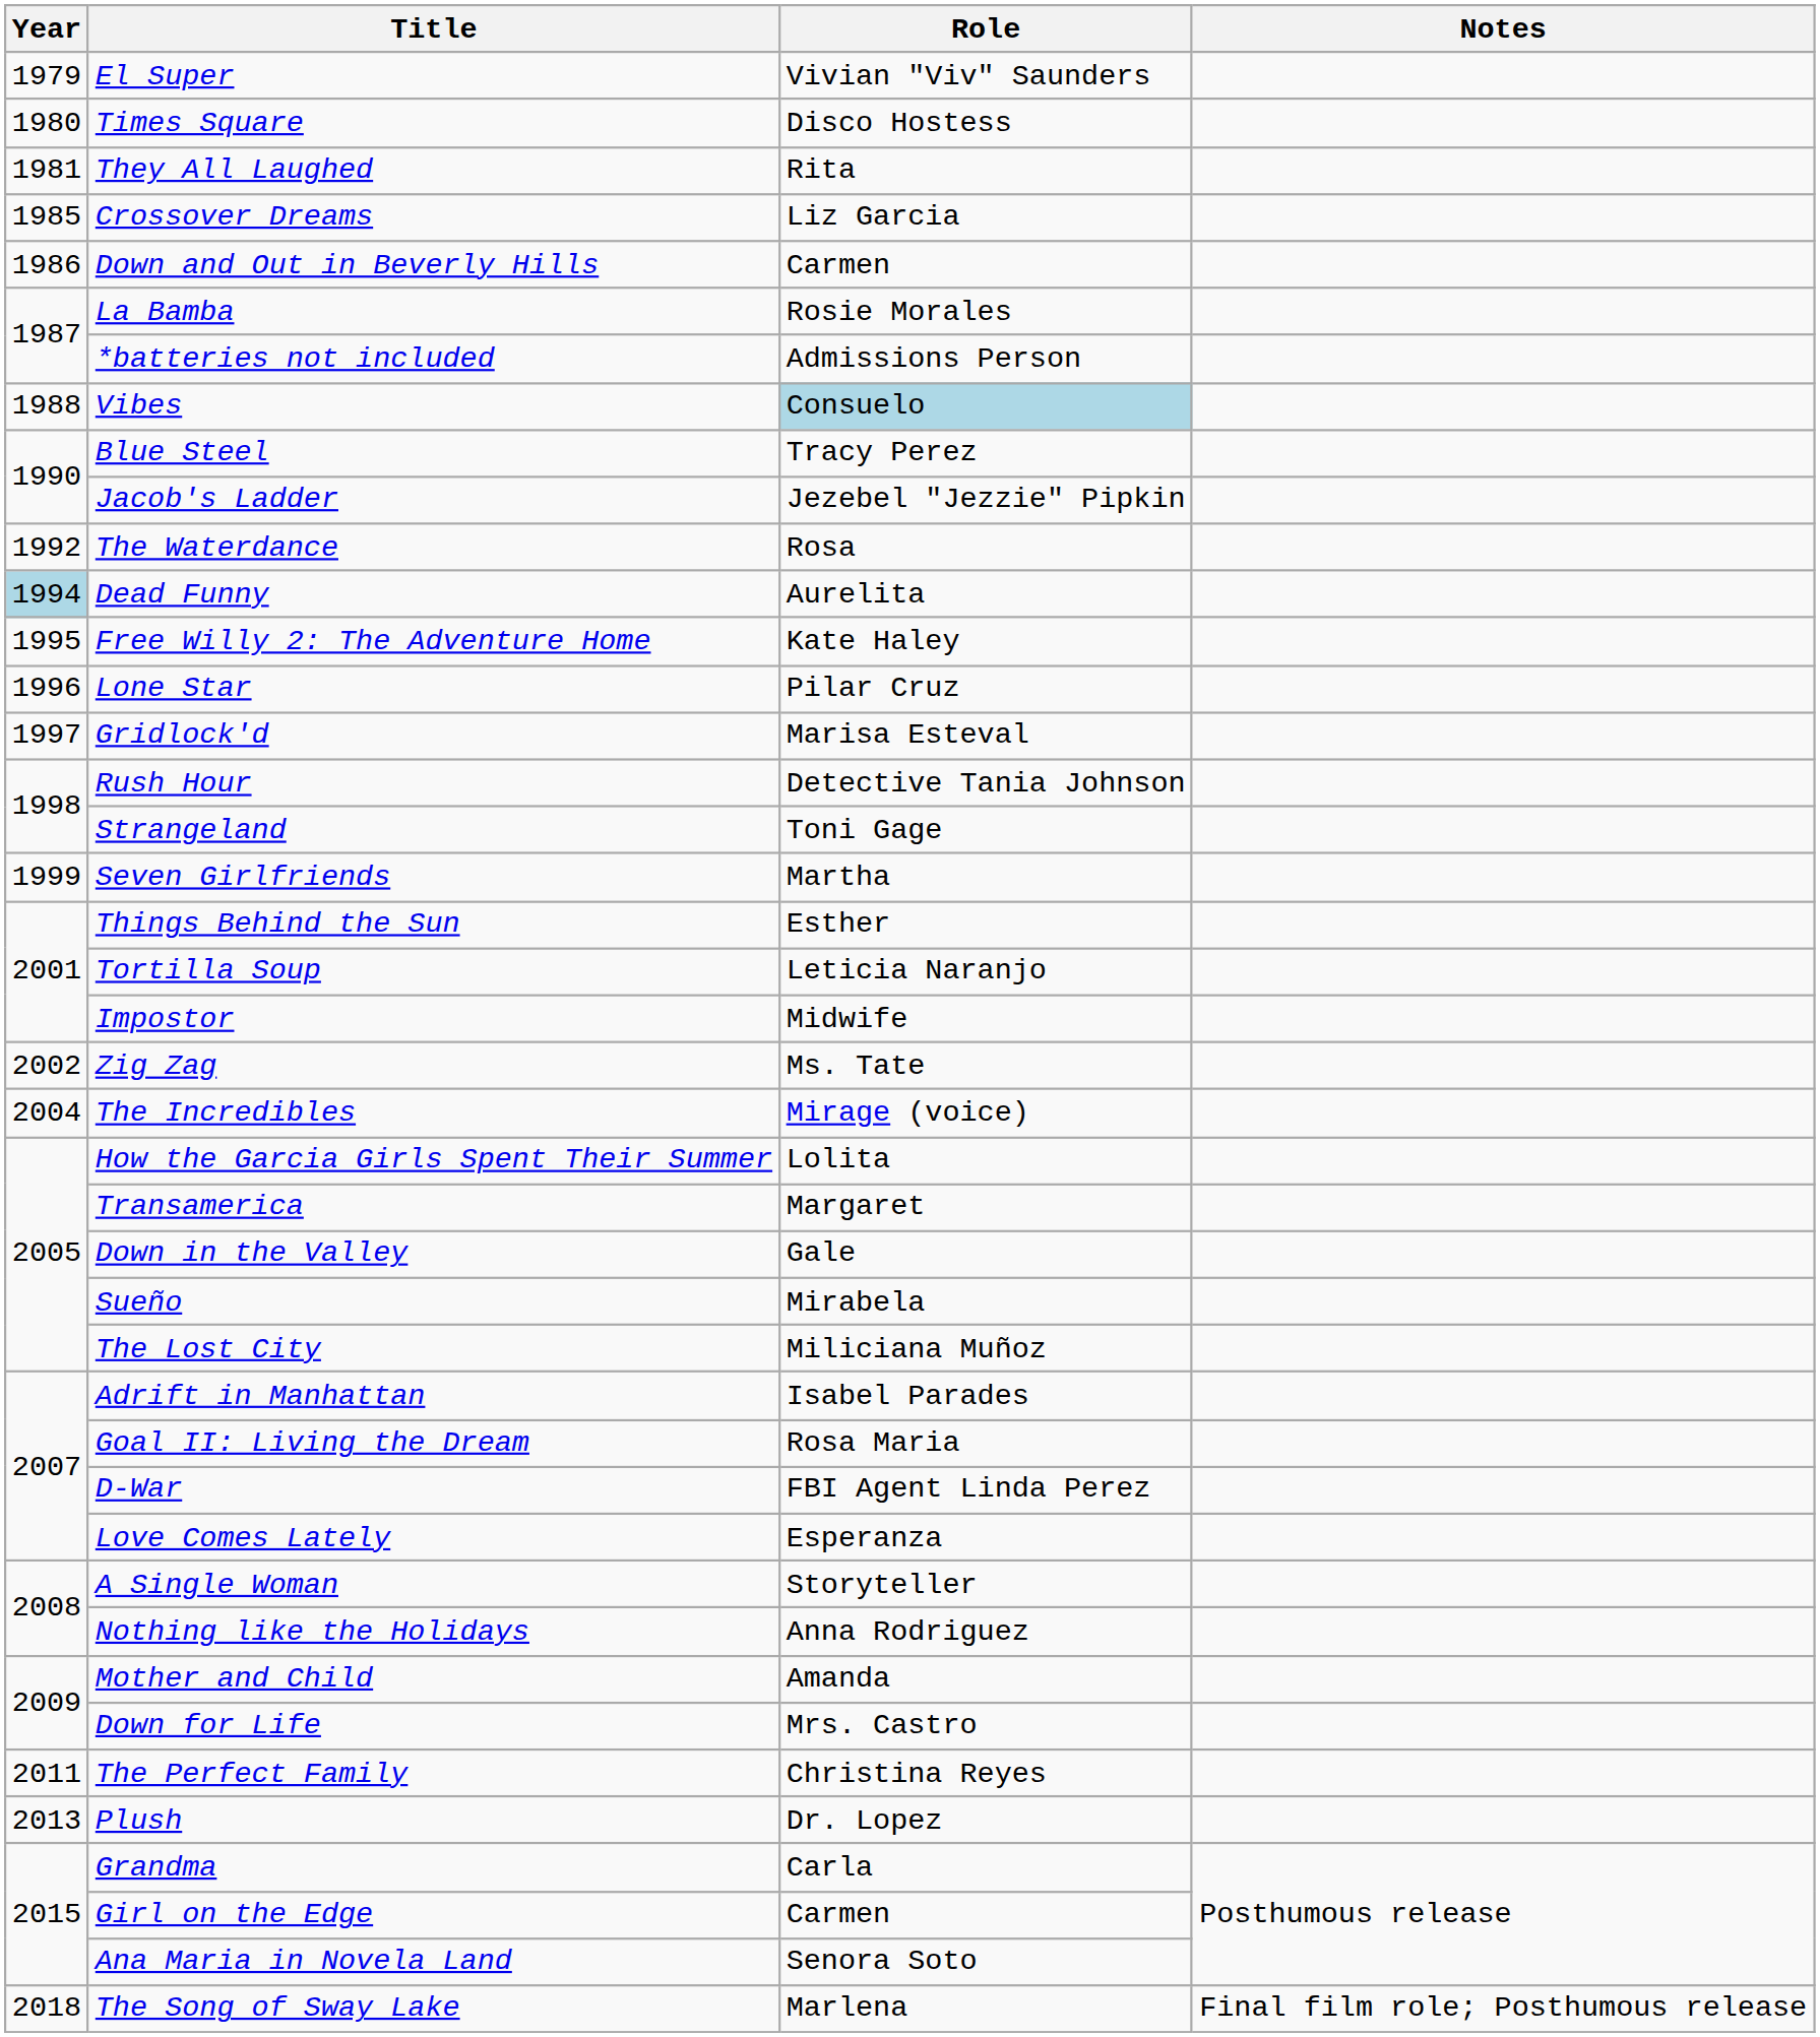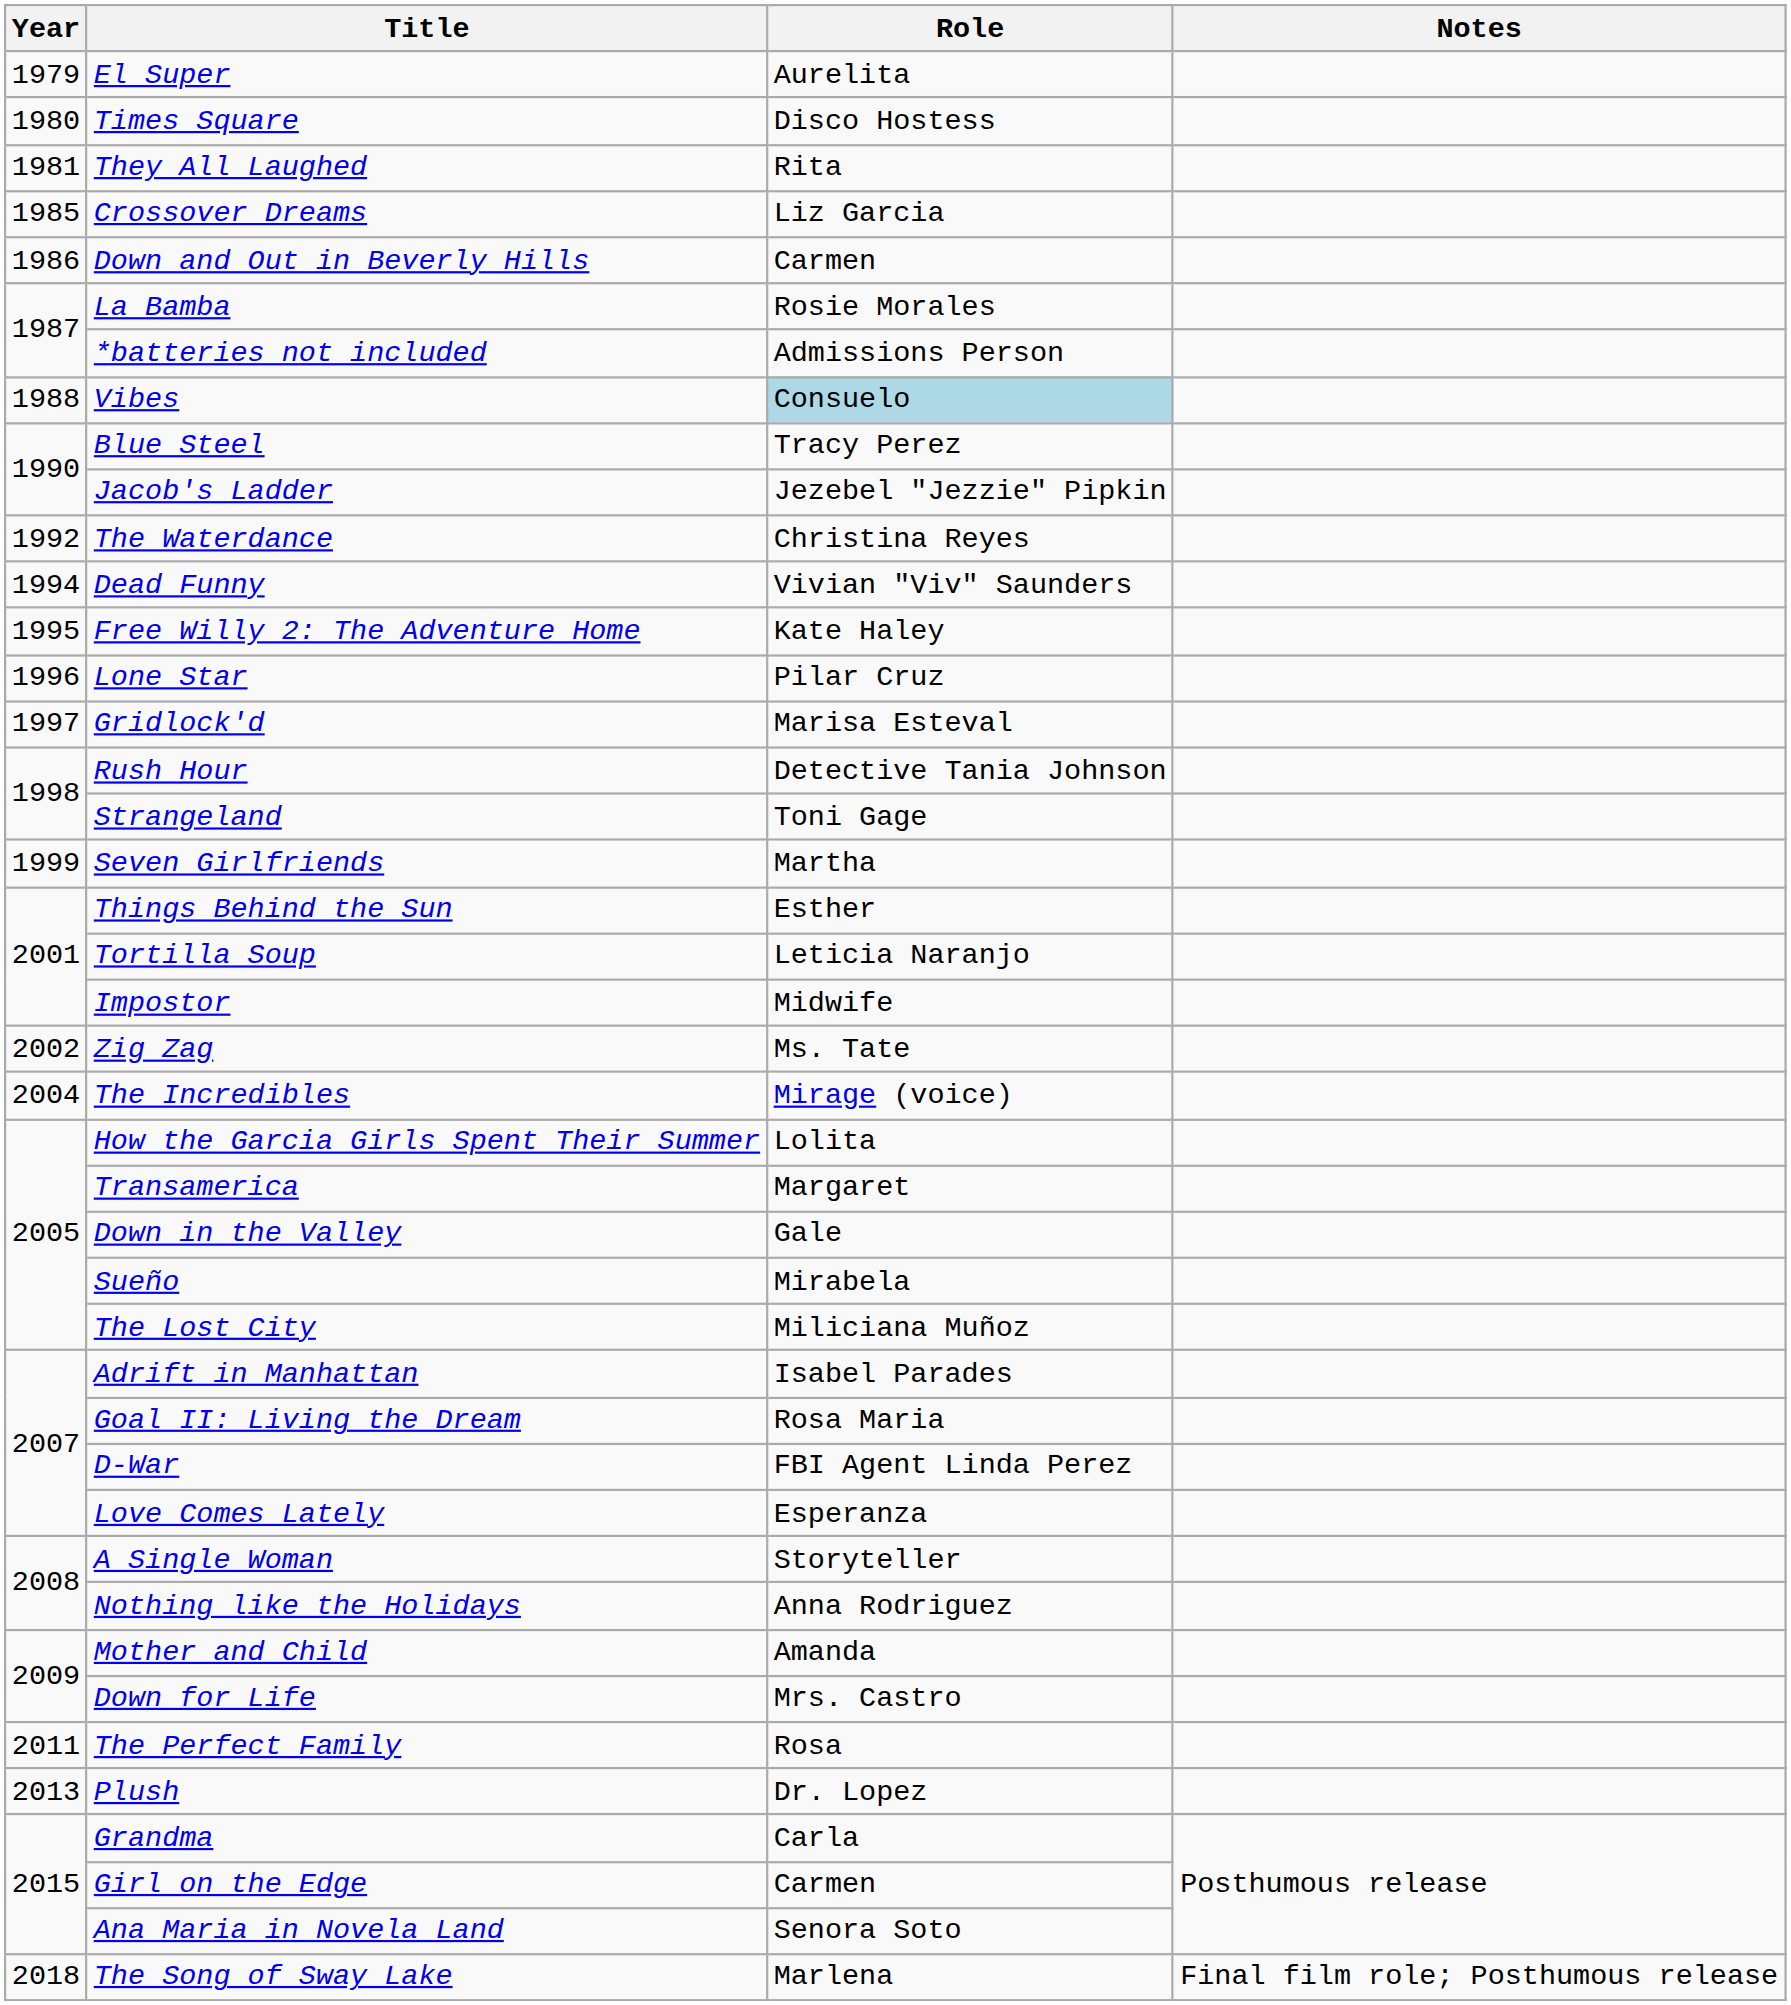 <table class="wikitable sortable">
 <tr>
 <th>Year</th>
 <th>Title</th>
 <th>Role</th>
 <th>Notes</th>
 </tr>
 <tr>
 <td>1979</td>
 <td><em><a href='#'>El Super</a></em></td>
-<td>Vivian "Viv" Saunders</td>
+<td>Aurelita</td>
 <td></td>
 </tr>
 <tr>
 <td>1980</td>
 <td><em><a href='#'>Times Square</a></em></td>
 <td>Disco Hostess</td>
 <td></td>
 </tr>
 <tr>
 <td>1981</td>
 <td><em><a href='#'>They All Laughed</a></em></td>
 <td>Rita</td>
 <td></td>
 </tr>
 <tr>
 <td>1985</td>
 <td><em><a href='#'>Crossover Dreams</a></em></td>
 <td>Liz Garcia</td>
 <td></td>
 </tr>
 <tr>
 <td>1986</td>
 <td><em><a href='#'>Down and Out in Beverly Hills</a></em></td>
 <td>Carmen</td>
 <td></td>
 </tr>
 <tr>
 <td rowspan=2>1987</td>
 <td><em><a href='#'>La Bamba</a></em></td>
 <td>Rosie Morales</td>
 <td></td>
 </tr>
 <tr>
 <td><em><a href='#'>*batteries not included</a></em></td>
 <td>Admissions Person</td>
 <td></td>
 </tr>
 <tr>
 <td>1988</td>
 <td><em><a href='#'>Vibes</a></em></td>
 <td style="background: lightblue;">Consuelo</td>
 <td></td>
 </tr>
 <tr>
 <td rowspan=2>1990</td>
 <td><em><a href='#'>Blue Steel</a></em></td>
 <td>Tracy Perez</td>
 <td></td>
 </tr>
 <tr>
 <td><em><a href='#'>Jacob's Ladder</a></em></td>
 <td>Jezebel "Jezzie" Pipkin</td>
 <td></td>
 </tr>
 <tr>
 <td>1992</td>
 <td><em><a href='#'>The Waterdance</a></em></td>
-<td>Rosa</td>
+<td>Christina Reyes</td>
 <td></td>
 </tr>
 <tr>
-<td style="background: lightblue;">1994</td>
+<td>1994</td>
 <td><em><a href='#'>Dead Funny</a></em></td>
-<td>Aurelita</td>
+<td>Vivian "Viv" Saunders</td>
 <td></td>
 </tr>
 <tr>
 <td>1995</td>
 <td><em><a href='#'>Free Willy 2: The Adventure Home</a></em></td>
 <td>Kate Haley</td>
 <td></td>
 </tr>
 <tr>
 <td>1996</td>
 <td><em><a href='#'>Lone Star</a></em></td>
 <td>Pilar Cruz</td>
 <td></td>
 </tr>
 <tr>
 <td>1997</td>
 <td><em><a href='#'>Gridlock'd</a></em></td>
 <td>Marisa Esteval</td>
 <td></td>
 </tr>
 <tr>
 <td rowspan=2>1998</td>
 <td><em><a href='#'>Rush Hour</a></em></td>
 <td>Detective Tania Johnson</td>
 <td></td>
 </tr>
 <tr>
 <td><em><a href='#'>Strangeland</a></em></td>
 <td>Toni Gage</td>
 <td></td>
 </tr>
 <tr>
 <td>1999</td>
 <td><em><a href='#'>Seven Girlfriends</a></em></td>
 <td>Martha</td>
 <td></td>
 </tr>
 <tr>
 <td rowspan=3>2001</td>
 <td><em><a href='#'>Things Behind the Sun</a></em></td>
 <td>Esther</td>
 <td></td>
 </tr>
 <tr>
 <td><em><a href='#'>Tortilla Soup</a></em></td>
 <td>Leticia Naranjo</td>
 <td></td>
 </tr>
 <tr>
 <td><em><a href='#'>Impostor</a></em></td>
 <td>Midwife</td>
 <td></td>
 </tr>
 <tr>
 <td>2002</td>
 <td><em><a href='#'>Zig Zag</a></em></td>
 <td>Ms. Tate</td>
 <td></td>
 </tr>
 <tr>
 <td>2004</td>
 <td><em><a href='#'>The Incredibles</a></em></td>
 <td><a href='#'>Mirage</a> (voice)</td>
 <td></td>
 </tr>
 <tr>
 <td rowspan="5">2005</td>
 <td><em><a href='#'>How the Garcia Girls Spent Their Summer</a></em></td>
 <td>Lolita</td>
 <td></td>
 </tr>
 <tr>
 <td><em><a href='#'>Transamerica</a></em></td>
 <td>Margaret</td>
 <td></td>
 </tr>
 <tr>
 <td><em><a href='#'>Down in the Valley</a></em></td>
 <td>Gale</td>
 <td></td>
 </tr>
 <tr>
 <td><em><a href='#'>Sueño</a></em></td>
 <td>Mirabela</td>
 <td></td>
 </tr>
 <tr>
 <td><em><a href='#'>The Lost City</a></em></td>
 <td>Miliciana Muñoz</td>
 <td></td>
 </tr>
 <tr>
 <td rowspan=4>2007</td>
 <td><em><a href='#'>Adrift in Manhattan</a></em></td>
 <td>Isabel Parades</td>
 <td></td>
 </tr>
 <tr>
 <td><em><a href='#'>Goal II: Living the Dream</a></em></td>
 <td>Rosa Maria</td>
 <td></td>
 </tr>
 <tr>
 <td><em><a href='#'>D-War</a></em></td>
 <td>FBI Agent Linda Perez</td>
 <td></td>
 </tr>
 <tr>
 <td><em><a href='#'>Love Comes Lately</a></em></td>
 <td>Esperanza</td>
 <td></td>
 </tr>
 <tr>
 <td rowspan=2>2008</td>
 <td><em><a href='#'>A Single Woman</a></em></td>
 <td>Storyteller</td>
 <td></td>
 </tr>
 <tr>
 <td><em><a href='#'>Nothing like the Holidays</a></em></td>
 <td>Anna Rodriguez</td>
 <td></td>
 </tr>
 <tr>
 <td rowspan=2>2009</td>
 <td><em><a href='#'>Mother and Child</a></em></td>
 <td>Amanda</td>
 <td></td>
 </tr>
 <tr>
 <td><em><a href='#'>Down for Life</a></em></td>
 <td>Mrs. Castro</td>
 <td></td>
 </tr>
 <tr>
 <td>2011</td>
 <td><em><a href='#'>The Perfect Family</a></em></td>
-<td>Christina Reyes</td>
+<td>Rosa</td>
 <td></td>
 </tr>
 <tr>
 <td>2013</td>
 <td><em><a href='#'>Plush</a></em></td>
 <td>Dr. Lopez</td>
 <td></td>
 </tr>
 <tr>
 <td rowspan=3>2015</td>
 <td><em><a href='#'>Grandma</a></em></td>
 <td>Carla</td>
 <td rowspan=3>Posthumous release</td>
 </tr>
 <tr>
 <td><em><a href='#'>Girl on the Edge</a></em></td>
 <td>Carmen</td>
 </tr>
 <tr>
 <td><em><a href='#'>Ana Maria in Novela Land</a></em></td>
 <td>Senora Soto</td>
 </tr>
 <tr>
 <td>2018</td>
 <td><em><a href='#'>The Song of Sway Lake</a></em></td>
 <td>Marlena</td>
 <td>Final film role; Posthumous release</td>
 </tr>
 </table>
